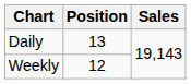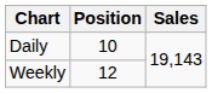 <table class="wikitable">
 <tr>
 <th>Chart</th>
 <th>Position</th>
 <th>Sales</th>
 </tr>
 <tr>
 <td>Daily</td>
-<td align="center">13</td>
+<td align="center">10</td>
 <td rowspan="2">19,143</td>
 </tr>
 <tr>
 <td>Weekly</td>
 <td align="center">12</td>
 </tr>
 </table>
